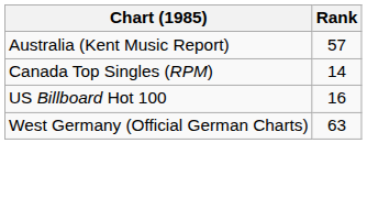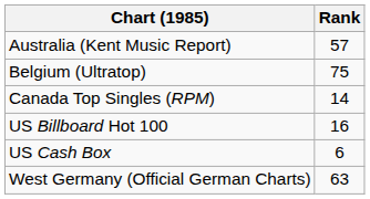 <table class="wikitable sortable">
 <tr>
 <th>Chart (1985)</th>
 <th style="text-align:center;">Rank</th>
 </tr>
 <tr>
 <td>Australia (Kent Music Report)</td>
 <td style="text-align:center;">57</td>
 </tr>
 <tr>
+<td>Belgium (Ultratop)</td>
+<td style="text-align:center;">75</td>
+</tr>
+<tr>
 <td>Canada Top Singles (<em>RPM</em>)</td>
 <td style="text-align:center;">14</td>
 </tr>
 <tr>
 <td>US <em>Billboard</em> Hot 100</td>
 <td style="text-align:center;">16</td>
 </tr>
 <tr>
+<td>US <em>Cash Box</em></td>
+<td style="text-align:center;">6</td>
+</tr>
+<tr>
 <td>West Germany (Official German Charts)</td>
 <td style="text-align:center;">63</td>
 </tr>
 </table>
